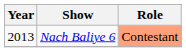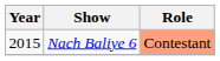 <table class = "wikitable sortable">
 <tr>
 <th>Year</th>
 <th>Show</th>
 <th>Role</th>
 </tr>
 <tr>
-<td>2013</td>
+<td>2015</td>
 <td><em><a href='#'>Nach Baliye 6</a></em></td>
 <td style="background: lightsalmon;">Contestant</td>
 </tr>
 <tr>
 </tr>
 </table>
